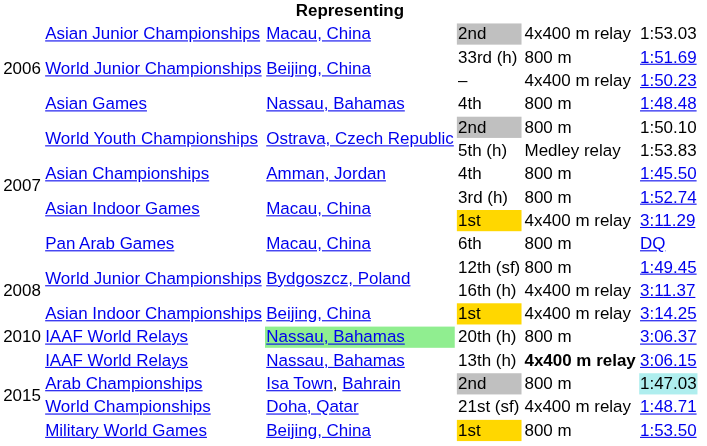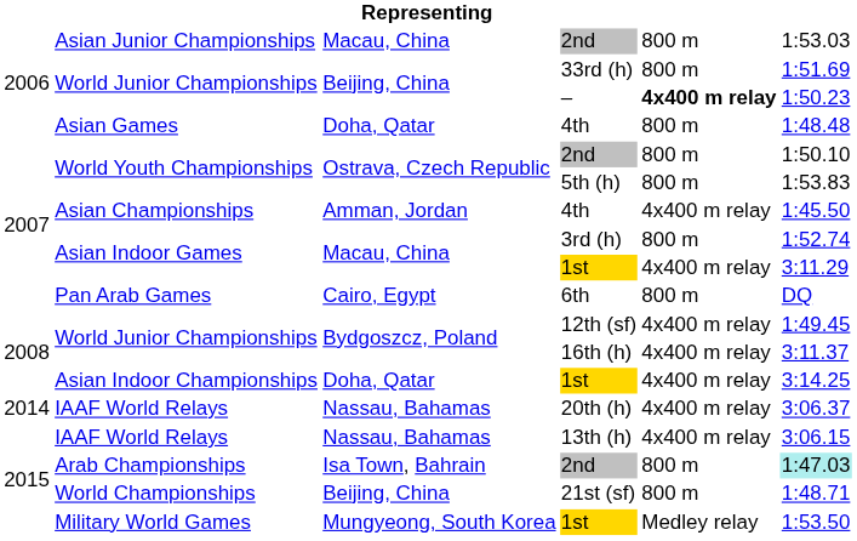 <table>
 <tr>
 <th colspan="6">Representing </th>
 </tr>
 <tr>
 <td rowspan=4>2006</td>
 <td><a href='#'>Asian Junior Championships</a></td>
 <td><a href='#'>Macau, China</a></td>
 <td bgcolor=silver>2nd</td>
-<td>4x400 m relay</td>
+<td>800 m</td>
 <td>1:53.03</td>
 </tr>
 <tr>
 <td rowspan=2><a href='#'>World Junior Championships</a></td>
 <td rowspan=2><a href='#'>Beijing, China</a></td>
 <td>33rd (h)</td>
 <td>800 m</td>
 <td><a href='#'>1:51.69</a></td>
 </tr>
 <tr>
 <td>–</td>
-<td>4x400 m relay</td>
+<td><strong>4x400 m relay</strong></td>
 <td><a href='#'>1:50.23</a></td>
 </tr>
 <tr>
 <td><a href='#'>Asian Games</a></td>
-<td><a href='#'>Nassau, Bahamas</a></td>
+<td><a href='#'>Doha, Qatar</a></td>
 <td>4th</td>
 <td>800 m</td>
 <td><a href='#'>1:48.48</a></td>
 </tr>
 <tr>
 <td rowspan=6>2007</td>
 <td rowspan=2><a href='#'>World Youth Championships</a></td>
 <td rowspan=2><a href='#'>Ostrava, Czech Republic</a></td>
 <td bgcolor=silver>2nd</td>
 <td>800 m</td>
 <td>1:50.10</td>
 </tr>
 <tr>
 <td>5th (h)</td>
-<td>Medley relay</td>
+<td>800 m</td>
 <td>1:53.83</td>
 </tr>
 <tr>
 <td><a href='#'>Asian Championships</a></td>
 <td><a href='#'>Amman, Jordan</a></td>
 <td>4th</td>
-<td>800 m</td>
+<td>4x400 m relay</td>
 <td><a href='#'> 1:45.50</a></td>
 </tr>
 <tr>
 <td rowspan=2><a href='#'>Asian Indoor Games</a></td>
 <td rowspan=2><a href='#'>Macau, China</a></td>
 <td>3rd (h)</td>
 <td>800 m</td>
 <td><a href='#'>1:52.74</a></td>
 </tr>
 <tr>
 <td bgcolor=gold>1st</td>
 <td>4x400 m relay</td>
 <td><a href='#'>3:11.29</a></td>
 </tr>
 <tr>
 <td><a href='#'>Pan Arab Games</a></td>
-<td><a href='#'>Macau, China</a></td>
+<td><a href='#'>Cairo, Egypt</a></td>
 <td>6th</td>
 <td>800 m</td>
 <td><a href='#'>DQ</a></td>
 </tr>
 <tr>
 <td rowspan=3>2008</td>
 <td rowspan=2><a href='#'>World Junior Championships</a></td>
 <td rowspan=2><a href='#'>Bydgoszcz, Poland</a></td>
 <td>12th (sf)</td>
-<td>800 m</td>
+<td>4x400 m relay</td>
 <td><a href='#'>1:49.45</a></td>
 </tr>
 <tr>
 <td>16th (h)</td>
 <td>4x400 m relay</td>
 <td><a href='#'>3:11.37</a></td>
 </tr>
 <tr>
 <td><a href='#'>Asian Indoor Championships</a></td>
-<td><a href='#'>Beijing, China</a></td>
+<td><a href='#'>Doha, Qatar</a></td>
 <td bgcolor=gold>1st</td>
 <td>4x400 m relay</td>
 <td><a href='#'>3:14.25</a></td>
 </tr>
 <tr>
-<td>2010</td>
+<td>2014</td>
 <td><a href='#'>IAAF World Relays</a></td>
-<td style="background: lightgreen;"><a href='#'>Nassau, Bahamas</a></td>
+<td><a href='#'>Nassau, Bahamas</a></td>
 <td>20th (h)</td>
-<td>800 m</td>
+<td>4x400 m relay</td>
 <td><a href='#'>3:06.37</a></td>
 </tr>
 <tr>
 <td rowspan=4>2015</td>
 <td><a href='#'>IAAF World Relays</a></td>
 <td><a href='#'>Nassau, Bahamas</a></td>
 <td>13th (h)</td>
-<td><strong>4x400 m relay</strong></td>
+<td>4x400 m relay</td>
 <td><a href='#'>3:06.15</a></td>
 </tr>
 <tr>
 <td><a href='#'>Arab Championships</a></td>
 <td><a href='#'>Isa Town</a>, <a href='#'>Bahrain</a></td>
 <td bgcolor=silver>2nd</td>
 <td>800 m</td>
 <td style="background: paleturquoise;">1:47.03</td>
 </tr>
 <tr>
 <td><a href='#'>World Championships</a></td>
-<td><a href='#'>Doha, Qatar</a></td>
+<td><a href='#'>Beijing, China</a></td>
 <td>21st (sf)</td>
-<td>4x400 m relay</td>
+<td>800 m</td>
 <td><a href='#'>1:48.71</a></td>
 </tr>
 <tr>
 <td><a href='#'> Military World Games</a></td>
-<td><a href='#'>Beijing, China</a></td>
+<td><a href='#'>Mungyeong, South Korea</a></td>
 <td bgcolor=gold>1st</td>
-<td>800 m</td>
+<td>Medley relay</td>
 <td><a href='#'>1:53.50</a></td>
 </tr>
 </table>
